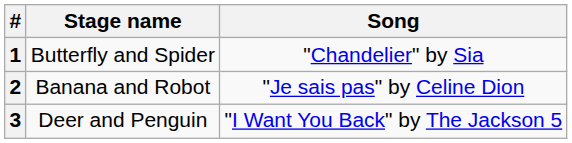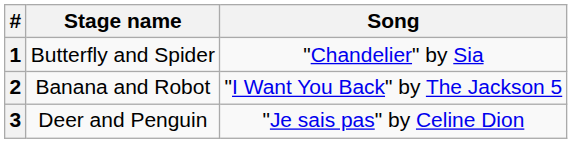 <table class="wikitable plainrowheaders" style="text-align: center;">
 <tr>
 <th>#</th>
 <th>Stage name</th>
 <th>Song</th>
 </tr>
 <tr>
 <th>1</th>
 <td>Butterfly and Spider</td>
 <td>"<a href='#'>Chandelier</a>" by <a href='#'>Sia</a></td>
 </tr>
 <tr>
 <th>2</th>
 <td>Banana and Robot</td>
-<td>"<a href='#'>Je sais pas</a>" by <a href='#'>Celine Dion</a></td>
+<td>"<a href='#'>I Want You Back</a>" by <a href='#'>The Jackson 5</a></td>
 </tr>
 <tr>
 <th>3</th>
 <td>Deer and Penguin</td>
-<td>"<a href='#'>I Want You Back</a>" by <a href='#'>The Jackson 5</a></td>
+<td>"<a href='#'>Je sais pas</a>" by <a href='#'>Celine Dion</a></td>
 </tr>
 </table>
